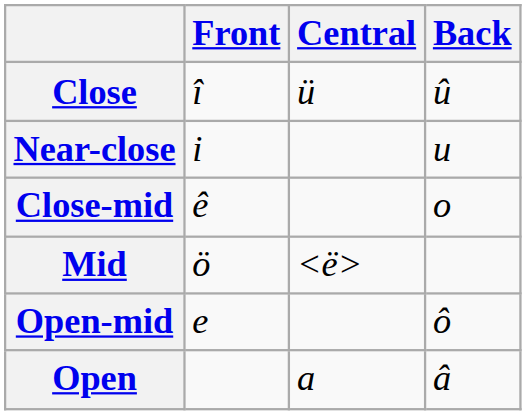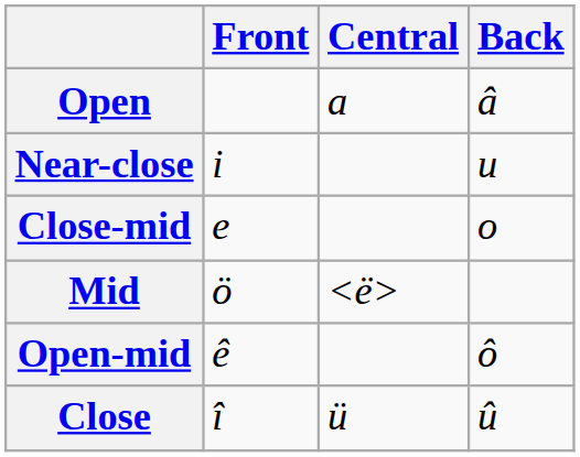 <table class="wikitable">
 <tr>
 <th></th>
 <th><a href='#'>Front</a></th>
 <th><a href='#'>Central</a></th>
 <th><a href='#'>Back</a></th>
 </tr>
 <tr>
-<th><a href='#'>Close</a></th>
-<td> <em>î</em></td>
-<td> <em>ü</em></td>
-<td> <em>û</em></td>
+<th><a href='#'>Open</a></th>
+<td></td>
+<td> <em>a</em></td>
+<td> <em>â</em></td>
 </tr>
 <tr>
 <th><a href='#'>Near-close</a></th>
 <td> <em>i</em></td>
 <td></td>
 <td> <em>u</em></td>
 </tr>
 <tr>
 <th><a href='#'>Close-mid</a></th>
-<td> <em>ê</em></td>
+<td> <em>e</em></td>
 <td></td>
 <td> <em>o</em></td>
 </tr>
 <tr>
 <th><a href='#'>Mid</a></th>
 <td> <em>ö</em></td>
 <td> <em><ë></em></td>
 <td></td>
 </tr>
 <tr>
 <th><a href='#'>Open-mid</a></th>
-<td> <em>e</em></td>
+<td> <em>ê</em></td>
 <td></td>
 <td> <em>ô</em></td>
 </tr>
 <tr>
-<th><a href='#'>Open</a></th>
-<td></td>
-<td> <em>a</em></td>
-<td> <em>â</em></td>
+<th><a href='#'>Close</a></th>
+<td> <em>î</em></td>
+<td> <em>ü</em></td>
+<td> <em>û</em></td>
 </tr>
 </table>
